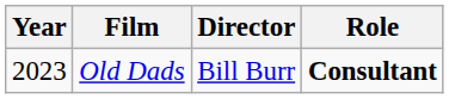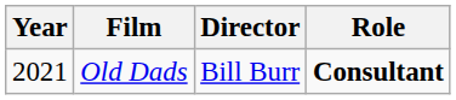 <table class="wikitable">
 <tr>
 <th>Year</th>
 <th>Film</th>
 <th>Director</th>
 <th>Role</th>
 </tr>
 <tr>
-<td>2023</td>
+<td>2021</td>
 <td><em><a href='#'>Old Dads</a></em></td>
 <td><a href='#'>Bill Burr</a></td>
 <td><strong>Consultant</strong></td>
 </tr>
 </table>
